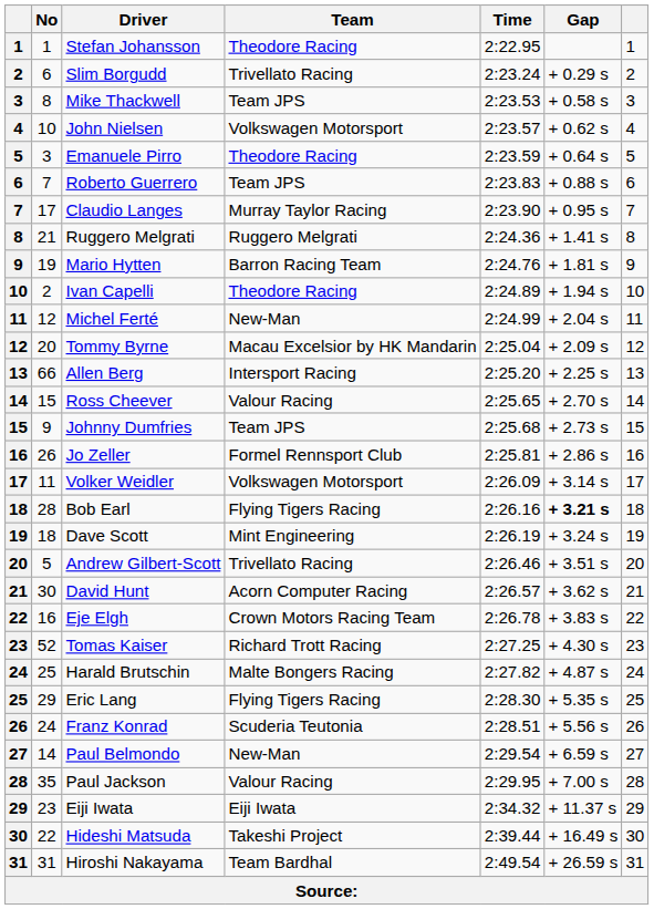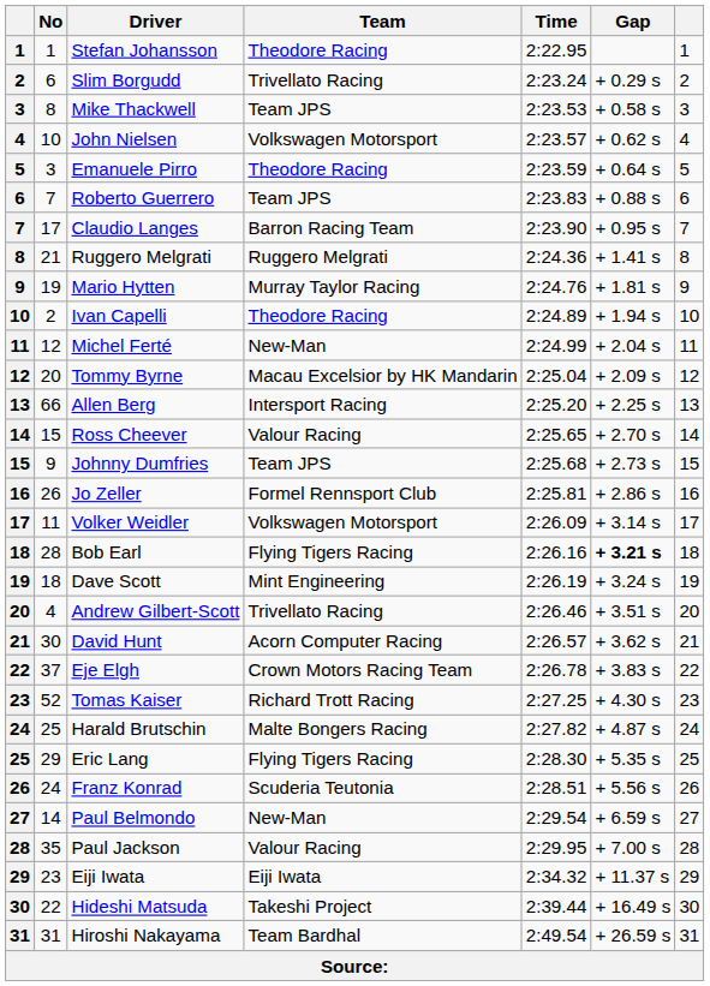 <table class="wikitable" style="font-size: 87%;">
 <tr>
 <th></th>
 <th>No</th>
 <th>Driver</th>
 <th>Team</th>
 <th>Time</th>
 <th>Gap</th>
 <th></th>
 </tr>
 <tr>
 <th>1</th>
 <td align=center>1</td>
 <td> <a href='#'>Stefan Johansson</a></td>
 <td><a href='#'>Theodore Racing</a></td>
 <td>2:22.95</td>
 <td></td>
 <td>1</td>
 </tr>
 <tr>
 <th>2</th>
 <td align=center>6</td>
 <td> <a href='#'>Slim Borgudd</a></td>
 <td>Trivellato Racing</td>
 <td>2:23.24</td>
 <td>+ 0.29 s</td>
 <td>2</td>
 </tr>
 <tr>
 <th>3</th>
 <td align=center>8</td>
 <td> <a href='#'>Mike Thackwell</a></td>
 <td>Team JPS</td>
 <td>2:23.53</td>
 <td>+ 0.58 s</td>
 <td>3</td>
 </tr>
 <tr>
 <th>4</th>
 <td align=center>10</td>
 <td> <a href='#'>John Nielsen</a></td>
 <td>Volkswagen Motorsport</td>
 <td>2:23.57</td>
 <td>+ 0.62 s</td>
 <td>4</td>
 </tr>
 <tr>
 <th>5</th>
 <td align=center>3</td>
 <td> <a href='#'>Emanuele Pirro</a></td>
 <td><a href='#'>Theodore Racing</a></td>
 <td>2:23.59</td>
 <td>+ 0.64 s</td>
 <td>5</td>
 </tr>
 <tr>
 <th>6</th>
 <td align=center>7</td>
 <td> <a href='#'>Roberto Guerrero</a></td>
 <td>Team JPS</td>
 <td>2:23.83</td>
 <td>+ 0.88 s</td>
 <td>6</td>
 </tr>
 <tr>
 <th>7</th>
 <td align=center>17</td>
 <td> <a href='#'>Claudio Langes</a></td>
-<td>Murray Taylor Racing</td>
+<td>Barron Racing Team</td>
 <td>2:23.90</td>
 <td>+ 0.95 s</td>
 <td>7</td>
 </tr>
 <tr>
 <th>8</th>
 <td align=center>21</td>
 <td> Ruggero Melgrati</td>
 <td>Ruggero Melgrati</td>
 <td>2:24.36</td>
 <td>+ 1.41 s</td>
 <td>8</td>
 </tr>
 <tr>
 <th>9</th>
 <td align=center>19</td>
 <td> <a href='#'>Mario Hytten</a></td>
-<td>Barron Racing Team</td>
+<td>Murray Taylor Racing</td>
 <td>2:24.76</td>
 <td>+ 1.81 s</td>
 <td>9</td>
 </tr>
 <tr>
 <th>10</th>
 <td align=center>2</td>
 <td> <a href='#'>Ivan Capelli</a></td>
 <td><a href='#'>Theodore Racing</a></td>
 <td>2:24.89</td>
 <td>+ 1.94 s</td>
 <td>10</td>
 </tr>
 <tr>
 <th>11</th>
 <td align=center>12</td>
 <td> <a href='#'>Michel Ferté</a></td>
 <td>New-Man</td>
 <td>2:24.99</td>
 <td>+ 2.04 s</td>
 <td>11</td>
 </tr>
 <tr>
 <th>12</th>
 <td align=center>20</td>
 <td> <a href='#'>Tommy Byrne</a></td>
 <td>Macau Excelsior by HK Mandarin</td>
 <td>2:25.04</td>
 <td>+ 2.09 s</td>
 <td>12</td>
 </tr>
 <tr>
 <th>13</th>
 <td align=center>66</td>
 <td> <a href='#'>Allen Berg</a></td>
 <td>Intersport Racing</td>
 <td>2:25.20</td>
 <td>+ 2.25 s</td>
 <td>13</td>
 </tr>
 <tr>
 <th>14</th>
 <td align=center>15</td>
 <td> <a href='#'>Ross Cheever</a></td>
 <td>Valour Racing</td>
 <td>2:25.65</td>
 <td>+ 2.70 s</td>
 <td>14</td>
 </tr>
 <tr>
 <th>15</th>
 <td align=center>9</td>
 <td> <a href='#'>Johnny Dumfries</a></td>
 <td>Team JPS</td>
 <td>2:25.68</td>
 <td>+ 2.73 s</td>
 <td>15</td>
 </tr>
 <tr>
 <th>16</th>
 <td align=center>26</td>
 <td> <a href='#'>Jo Zeller</a></td>
 <td>Formel Rennsport Club</td>
 <td>2:25.81</td>
 <td>+ 2.86 s</td>
 <td>16</td>
 </tr>
 <tr>
 <th>17</th>
 <td align=center>11</td>
 <td> <a href='#'>Volker Weidler</a></td>
 <td>Volkswagen Motorsport</td>
 <td>2:26.09</td>
 <td>+ 3.14 s</td>
 <td>17</td>
 </tr>
 <tr>
 <th>18</th>
 <td align=center>28</td>
 <td> Bob Earl</td>
 <td>Flying Tigers Racing</td>
 <td>2:26.16</td>
 <td><strong>+ 3.21 s</strong></td>
 <td>18</td>
 </tr>
 <tr>
 <th>19</th>
 <td align=center>18</td>
 <td> Dave Scott</td>
 <td>Mint Engineering</td>
 <td>2:26.19</td>
 <td>+ 3.24 s</td>
 <td>19</td>
 </tr>
 <tr>
 <th>20</th>
-<td align=center>5</td>
+<td align=center>4</td>
 <td> <a href='#'>Andrew Gilbert-Scott</a></td>
 <td>Trivellato Racing</td>
 <td>2:26.46</td>
 <td>+ 3.51 s</td>
 <td>20</td>
 </tr>
 <tr>
 <th>21</th>
 <td align=center>30</td>
 <td> <a href='#'>David Hunt</a></td>
 <td>Acorn Computer Racing</td>
 <td>2:26.57</td>
 <td>+ 3.62 s</td>
 <td>21</td>
 </tr>
 <tr>
 <th>22</th>
-<td align=center>16</td>
+<td align=center>37</td>
 <td> <a href='#'>Eje Elgh</a></td>
 <td>Crown Motors Racing Team</td>
 <td>2:26.78</td>
 <td>+ 3.83 s</td>
 <td>22</td>
 </tr>
 <tr>
 <th>23</th>
 <td align=center>52</td>
 <td> <a href='#'>Tomas Kaiser</a></td>
 <td>Richard Trott Racing</td>
 <td>2:27.25</td>
 <td>+ 4.30 s</td>
 <td>23</td>
 </tr>
 <tr>
 <th>24</th>
 <td align=center>25</td>
 <td> Harald Brutschin</td>
 <td>Malte Bongers Racing</td>
 <td>2:27.82</td>
 <td>+ 4.87 s</td>
 <td>24</td>
 </tr>
 <tr>
 <th>25</th>
 <td align=center>29</td>
 <td> Eric Lang</td>
 <td>Flying Tigers Racing</td>
 <td>2:28.30</td>
 <td>+ 5.35 s</td>
 <td>25</td>
 </tr>
 <tr>
 <th>26</th>
 <td align=center>24</td>
 <td> <a href='#'>Franz Konrad</a></td>
 <td>Scuderia Teutonia</td>
 <td>2:28.51</td>
 <td>+ 5.56 s</td>
 <td>26</td>
 </tr>
 <tr>
 <th>27</th>
 <td align=center>14</td>
 <td> <a href='#'>Paul Belmondo</a></td>
 <td>New-Man</td>
 <td>2:29.54</td>
 <td>+ 6.59 s</td>
 <td>27</td>
 </tr>
 <tr>
 <th>28</th>
 <td align=center>35</td>
 <td> Paul Jackson</td>
 <td>Valour Racing</td>
 <td>2:29.95</td>
 <td>+ 7.00 s</td>
 <td>28</td>
 </tr>
 <tr>
 <th>29</th>
 <td align=center>23</td>
 <td> Eiji Iwata</td>
 <td>Eiji Iwata</td>
 <td>2:34.32</td>
 <td>+ 11.37 s</td>
 <td>29</td>
 </tr>
 <tr>
 <th>30</th>
 <td align=center>22</td>
 <td> <a href='#'>Hideshi Matsuda</a></td>
 <td>Takeshi Project</td>
 <td>2:39.44</td>
 <td>+ 16.49 s</td>
 <td>30</td>
 </tr>
 <tr>
 <th>31</th>
 <td align=center>31</td>
 <td> Hiroshi Nakayama</td>
 <td>Team Bardhal</td>
 <td>2:49.54</td>
 <td>+ 26.59 s</td>
 <td>31</td>
 </tr>
 <tr>
 <th colspan=7 align=center>Source: </th>
 </tr>
 <tr>
 </tr>
 </table>
